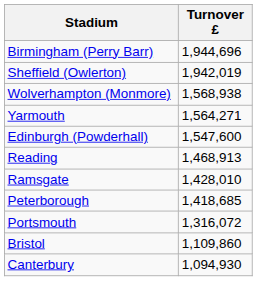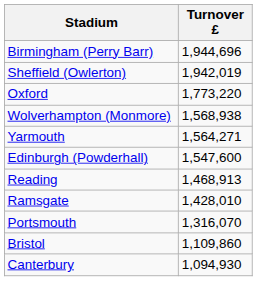 <table class="wikitable">
 <tr>
 <th width=200>Stadium</th>
 <th width=80>Turnover £</th>
 </tr>
 <tr>
 <td><a href='#'>Birmingham (Perry Barr)</a></td>
 <td>1,944,696</td>
 </tr>
 <tr>
 <td><a href='#'>Sheffield (Owlerton)</a></td>
 <td>1,942,019</td>
+</tr>
+<tr>
+<td><a href='#'>Oxford</a></td>
+<td>1,773,220</td>
 </tr>
 <tr>
 <td><a href='#'>Wolverhampton (Monmore)</a></td>
 <td>1,568,938</td>
 </tr>
 <tr>
 <td><a href='#'>Yarmouth</a></td>
 <td>1,564,271</td>
 </tr>
 <tr>
 <td><a href='#'>Edinburgh (Powderhall)</a></td>
 <td>1,547,600</td>
 </tr>
 <tr>
 <td><a href='#'>Reading</a></td>
 <td>1,468,913</td>
 </tr>
 <tr>
 <td><a href='#'>Ramsgate</a></td>
 <td>1,428,010</td>
 </tr>
 <tr>
-<td><a href='#'>Peterborough</a></td>
-<td>1,418,685</td>
-</tr>
-<tr>
 <td><a href='#'>Portsmouth</a></td>
-<td>1,316,072</td>
+<td>1,316,070</td>
 </tr>
 <tr>
 <td><a href='#'>Bristol</a></td>
 <td>1,109,860</td>
 </tr>
 <tr>
 <td><a href='#'>Canterbury</a></td>
 <td>1,094,930</td>
 </tr>
 </table>
